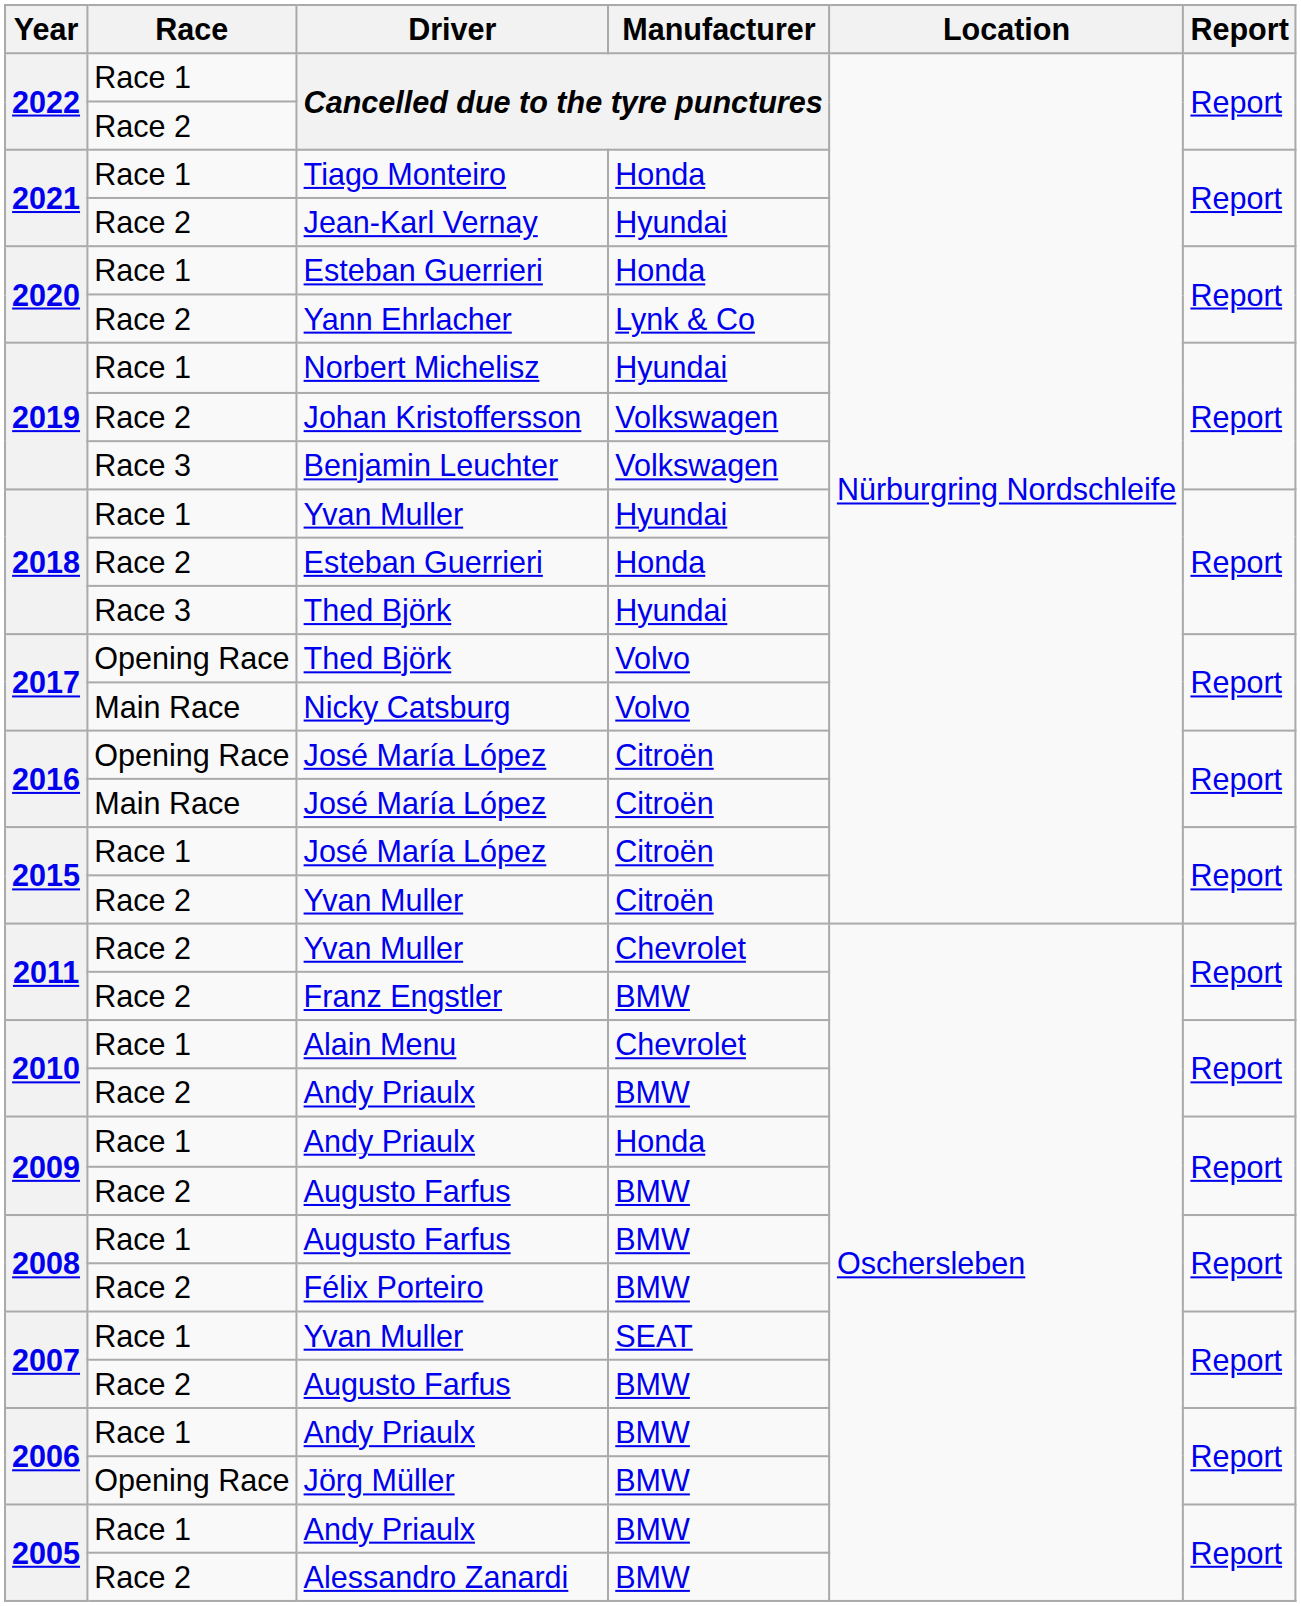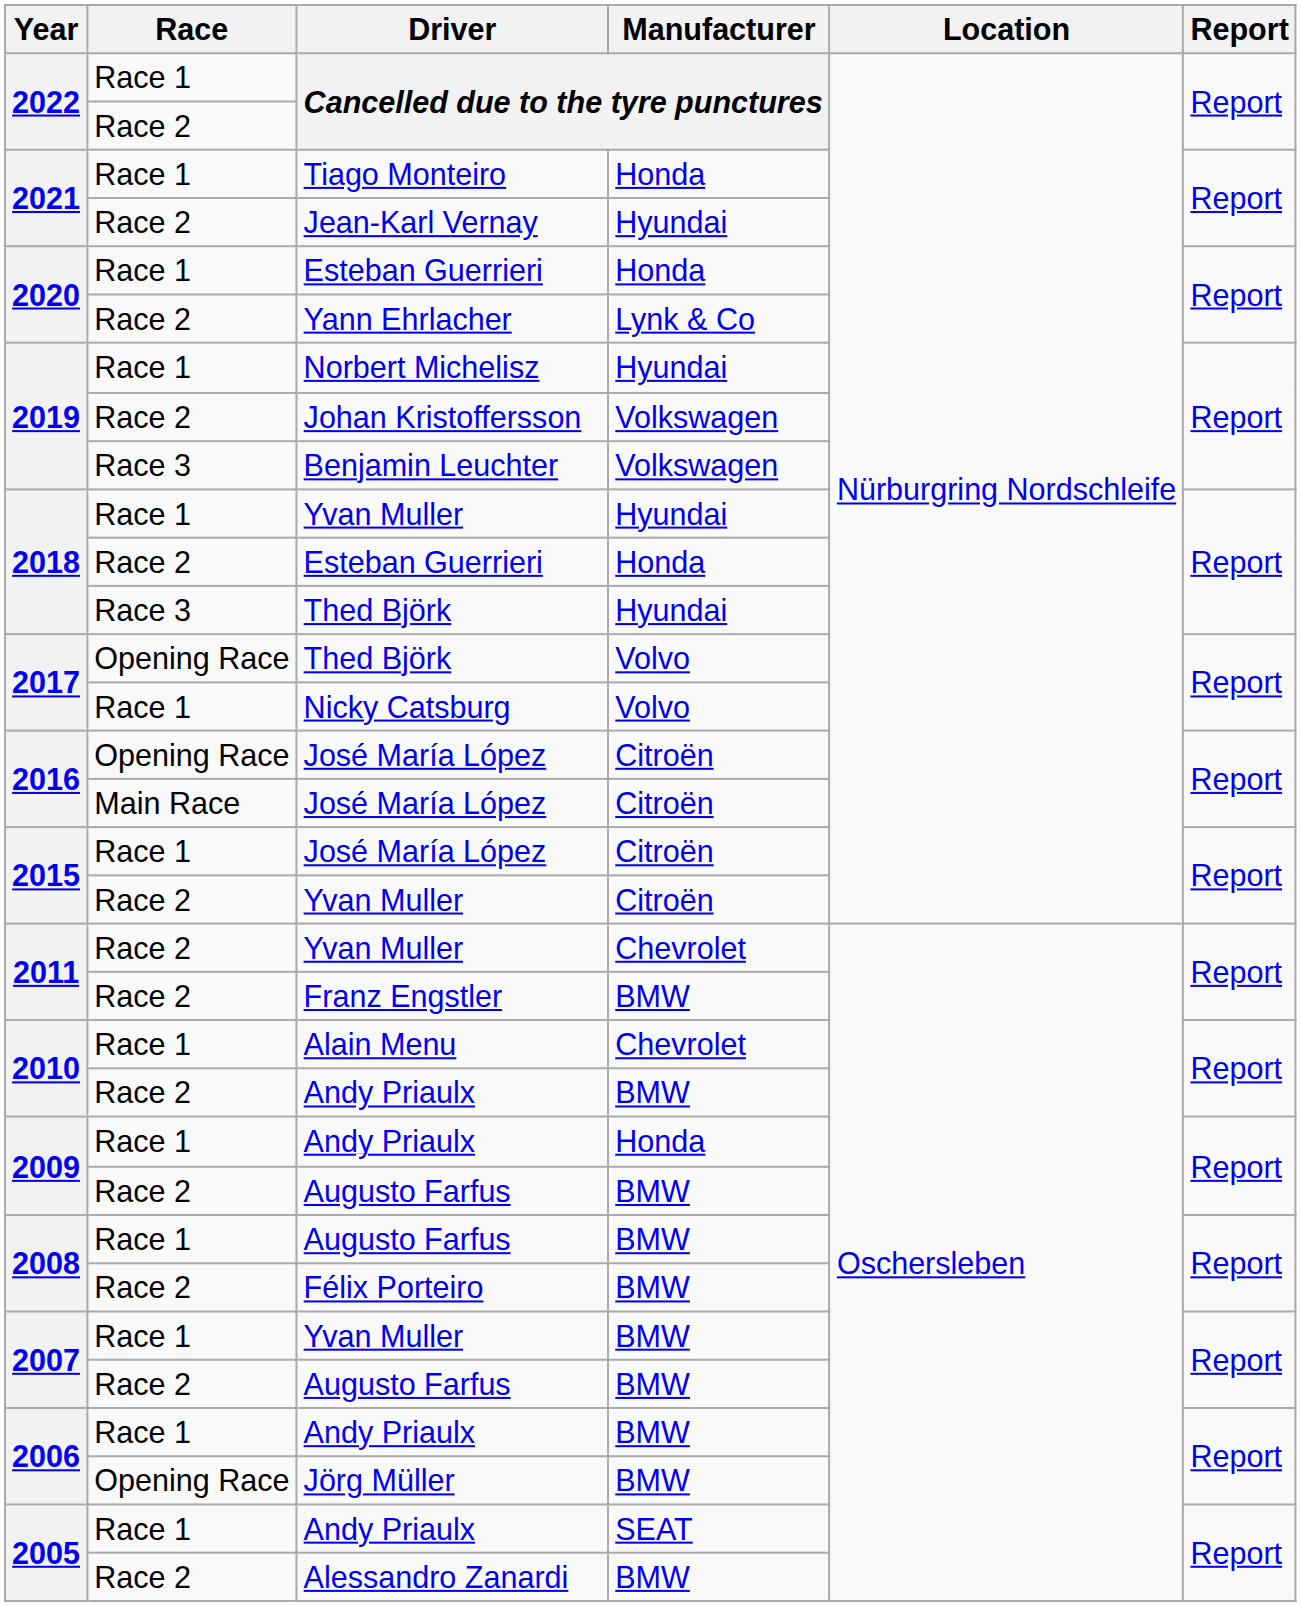 <table class="wikitable" style="font-size: 95%;">
 <tr>
 <th>Year</th>
 <th>Race</th>
 <th>Driver</th>
 <th>Manufacturer</th>
 <th>Location</th>
 <th>Report</th>
 </tr>
 <tr>
 <th rowspan="2"><a href='#'>2022</a></th>
 <td>Race 1</td>
 <th align="center" rowspan="2", colspan="2"><em>Cancelled due to the tyre punctures</em></th>
 <td rowspan="18"><a href='#'>Nürburgring Nordschleife</a></td>
 <td rowspan="2"><a href='#'>Report</a></td>
 </tr>
 <tr>
 <td>Race 2</td>
 </tr>
 <tr>
 <th rowspan="2"><a href='#'>2021</a></th>
 <td>Race 1</td>
 <td> <a href='#'>Tiago Monteiro</a></td>
 <td> <a href='#'>Honda</a></td>
 <td rowspan="2"><a href='#'>Report</a></td>
 </tr>
 <tr>
 <td>Race 2</td>
 <td> <a href='#'>Jean-Karl Vernay</a></td>
 <td> <a href='#'>Hyundai</a></td>
 </tr>
 <tr>
 <th rowspan="2"><a href='#'>2020</a></th>
 <td>Race 1</td>
 <td> <a href='#'>Esteban Guerrieri</a></td>
 <td> <a href='#'>Honda</a></td>
 <td rowspan="2"><a href='#'>Report</a></td>
 </tr>
 <tr>
 <td>Race 2</td>
 <td> <a href='#'>Yann Ehrlacher</a></td>
 <td> <a href='#'>Lynk & Co</a></td>
 </tr>
 <tr>
 <th rowspan="3"><a href='#'>2019</a></th>
 <td>Race 1</td>
 <td> <a href='#'>Norbert Michelisz</a></td>
 <td> <a href='#'>Hyundai</a></td>
 <td rowspan="3"><a href='#'>Report</a></td>
 </tr>
 <tr>
 <td>Race 2</td>
 <td> <a href='#'>Johan Kristoffersson</a></td>
 <td> <a href='#'>Volkswagen</a></td>
 </tr>
 <tr>
 <td>Race 3</td>
 <td> <a href='#'>Benjamin Leuchter</a></td>
 <td> <a href='#'>Volkswagen</a></td>
 </tr>
 <tr>
 <th rowspan=3><a href='#'>2018</a></th>
 <td>Race 1</td>
 <td> <a href='#'>Yvan Muller</a></td>
 <td> <a href='#'>Hyundai</a></td>
 <td rowspan=3><a href='#'>Report</a></td>
 </tr>
 <tr>
 <td>Race 2</td>
 <td> <a href='#'>Esteban Guerrieri</a></td>
 <td> <a href='#'>Honda</a></td>
 </tr>
 <tr>
 <td>Race 3</td>
 <td> <a href='#'>Thed Björk</a></td>
 <td> <a href='#'>Hyundai</a></td>
 </tr>
 <tr>
 <th rowspan=2><a href='#'>2017</a></th>
 <td>Opening Race</td>
 <td> <a href='#'>Thed Björk</a></td>
 <td> <a href='#'>Volvo</a></td>
 <td rowspan=2><a href='#'>Report</a></td>
 </tr>
 <tr>
-<td>Main Race</td>
+<td>Race 1</td>
 <td> <a href='#'>Nicky Catsburg</a></td>
 <td> <a href='#'>Volvo</a></td>
 </tr>
 <tr>
 <th rowspan=2><a href='#'>2016</a></th>
 <td>Opening Race</td>
 <td> <a href='#'>José María López</a></td>
 <td> <a href='#'>Citroën</a></td>
 <td rowspan=2><a href='#'>Report</a></td>
 </tr>
 <tr>
 <td>Main Race</td>
 <td> <a href='#'>José María López</a></td>
 <td> <a href='#'>Citroën</a></td>
 </tr>
 <tr>
 <th rowspan=2><a href='#'>2015</a></th>
 <td>Race 1</td>
 <td> <a href='#'>José María López</a></td>
 <td> <a href='#'>Citroën</a></td>
 <td rowspan=2><a href='#'>Report</a></td>
 </tr>
 <tr>
 <td>Race 2</td>
 <td> <a href='#'>Yvan Muller</a></td>
 <td> <a href='#'>Citroën</a></td>
 </tr>
 <tr>
 <th rowspan=2><a href='#'>2011</a></th>
 <td>Race 2</td>
 <td> <a href='#'>Yvan Muller</a></td>
 <td> <a href='#'>Chevrolet</a></td>
 <td rowspan=14><a href='#'>Oschersleben</a></td>
 <td rowspan=2><a href='#'>Report</a></td>
 </tr>
 <tr>
 <td>Race 2</td>
 <td> <a href='#'>Franz Engstler</a></td>
 <td> <a href='#'>BMW</a></td>
 </tr>
 <tr>
 <th rowspan=2><a href='#'>2010</a></th>
 <td>Race 1</td>
 <td> <a href='#'>Alain Menu</a></td>
 <td> <a href='#'>Chevrolet</a></td>
 <td rowspan=2><a href='#'>Report</a></td>
 </tr>
 <tr>
 <td>Race 2</td>
 <td> <a href='#'>Andy Priaulx</a></td>
 <td> <a href='#'>BMW</a></td>
 </tr>
 <tr>
 <th rowspan=2><a href='#'>2009</a></th>
 <td>Race 1</td>
 <td> <a href='#'>Andy Priaulx</a></td>
 <td> <a href='#'>Honda</a></td>
 <td rowspan=2><a href='#'>Report</a></td>
 </tr>
 <tr>
 <td>Race 2</td>
 <td> <a href='#'>Augusto Farfus</a></td>
 <td> <a href='#'>BMW</a></td>
 </tr>
 <tr>
 <th rowspan=2><a href='#'>2008</a></th>
 <td>Race 1</td>
 <td> <a href='#'>Augusto Farfus</a></td>
 <td> <a href='#'>BMW</a></td>
 <td rowspan=2><a href='#'>Report</a></td>
 </tr>
 <tr>
 <td>Race 2</td>
 <td> <a href='#'>Félix Porteiro</a></td>
 <td> <a href='#'>BMW</a></td>
 </tr>
 <tr>
 <th rowspan=2><a href='#'>2007</a></th>
 <td>Race 1</td>
 <td> <a href='#'>Yvan Muller</a></td>
-<td> <a href='#'>SEAT</a></td>
+<td> <a href='#'>BMW</a></td>
 <td rowspan=2><a href='#'>Report</a></td>
 </tr>
 <tr>
 <td>Race 2</td>
 <td> <a href='#'>Augusto Farfus</a></td>
 <td> <a href='#'>BMW</a></td>
 </tr>
 <tr>
 <th rowspan=2><a href='#'>2006</a></th>
 <td>Race 1</td>
 <td> <a href='#'>Andy Priaulx</a></td>
 <td> <a href='#'>BMW</a></td>
 <td rowspan=2><a href='#'>Report</a></td>
 </tr>
 <tr>
 <td>Opening Race</td>
 <td> <a href='#'>Jörg Müller</a></td>
 <td> <a href='#'>BMW</a></td>
 </tr>
 <tr>
 <th rowspan=2><a href='#'>2005</a></th>
 <td>Race 1</td>
 <td> <a href='#'>Andy Priaulx</a></td>
-<td> <a href='#'>BMW</a></td>
+<td> <a href='#'>SEAT</a></td>
 <td rowspan=2><a href='#'>Report</a></td>
 </tr>
 <tr>
 <td>Race 2</td>
 <td> <a href='#'>Alessandro Zanardi</a></td>
 <td> <a href='#'>BMW</a></td>
 </tr>
 </table>
